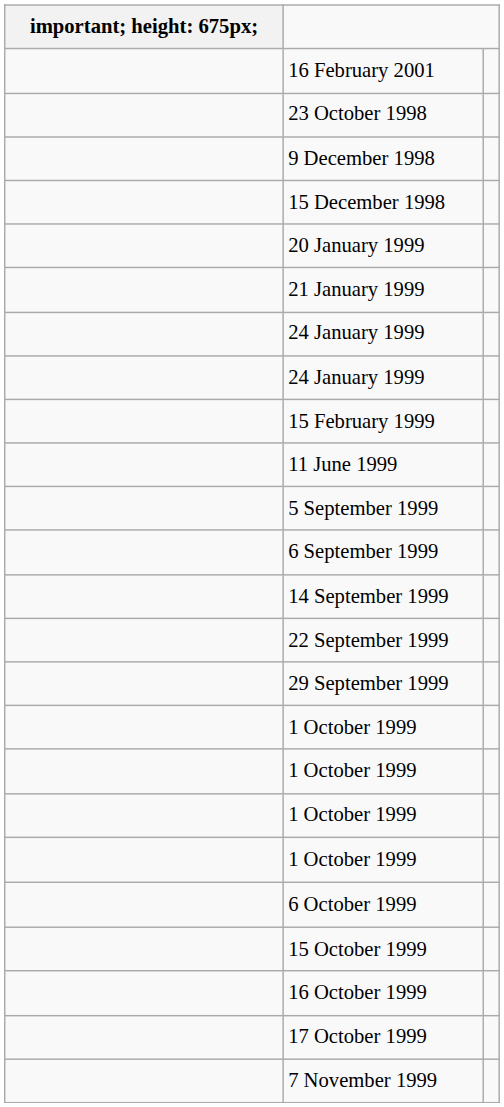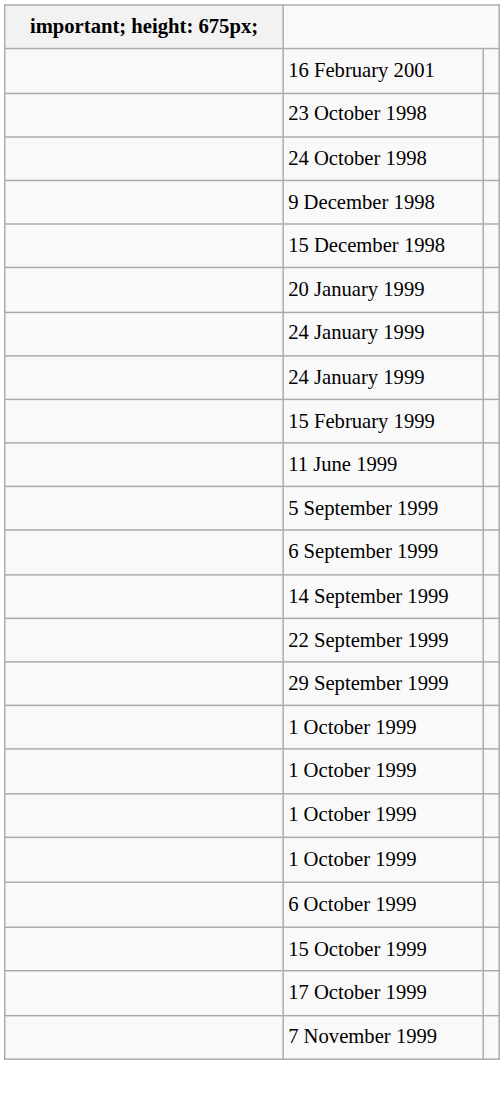 <table class="wikitable" style="font-size: 89%; float: left; width: 24em; margin-right: 1em; line-height: 1.65em">
 <tr>
 <th>important; height: 675px;</th>
 </tr>
 <tr>
 <td></td>
 <td>16 February 2001</td>
 <td><small></small></td>
 </tr>
 <tr>
 <td></td>
 <td>23 October 1998</td>
 <td><small></small></td>
 </tr>
 <tr>
 <td></td>
+<td>24 October 1998</td>
+<td><small></small></td>
+</tr>
+<tr>
+<td></td>
 <td>9 December 1998</td>
 <td><small></small></td>
 </tr>
 <tr>
 <td></td>
 <td>15 December 1998</td>
 <td><small></small></td>
 </tr>
 <tr>
 <td></td>
 <td>20 January 1999</td>
-<td><small></small></td>
-</tr>
-<tr>
-<td></td>
-<td>21 January 1999</td>
 <td><small></small></td>
 </tr>
 <tr>
 <td></td>
 <td>24 January 1999</td>
 <td><small></small></td>
 </tr>
 <tr>
 <td></td>
 <td>24 January 1999</td>
 <td><small></small></td>
 </tr>
 <tr>
 <td></td>
 <td>15 February 1999</td>
 <td><small></small></td>
 </tr>
 <tr>
 <td></td>
 <td>11 June 1999</td>
 <td><small></small></td>
 </tr>
 <tr>
 <td></td>
 <td>5 September 1999</td>
 <td><small></small></td>
 </tr>
 <tr>
 <td></td>
 <td>6 September 1999</td>
 <td><small></small></td>
 </tr>
 <tr>
 <td></td>
 <td>14 September 1999</td>
 <td><small></small></td>
 </tr>
 <tr>
 <td></td>
 <td>22 September 1999</td>
 <td><small></small></td>
 </tr>
 <tr>
 <td></td>
 <td>29 September 1999</td>
 <td><small></small></td>
 </tr>
 <tr>
 <td></td>
 <td>1 October 1999</td>
 <td><small></small></td>
 </tr>
 <tr>
 <td></td>
 <td>1 October 1999</td>
 <td><small></small></td>
 </tr>
 <tr>
 <td></td>
 <td>1 October 1999</td>
 <td><small></small></td>
 </tr>
 <tr>
 <td></td>
 <td>1 October 1999</td>
 <td><small></small> </td>
 </tr>
 <tr>
 <td></td>
 <td>6 October 1999</td>
 <td><small></small> </td>
 </tr>
 <tr>
 <td></td>
 <td>15 October 1999</td>
 <td><small></small></td>
 </tr>
 <tr>
 <td></td>
-<td>16 October 1999</td>
-<td><small></small></td>
-</tr>
-<tr>
-<td></td>
 <td>17 October 1999</td>
 <td><small></small></td>
 </tr>
 <tr>
 <td></td>
 <td>7 November 1999</td>
 <td><small></small></td>
 </tr>
 </table>
